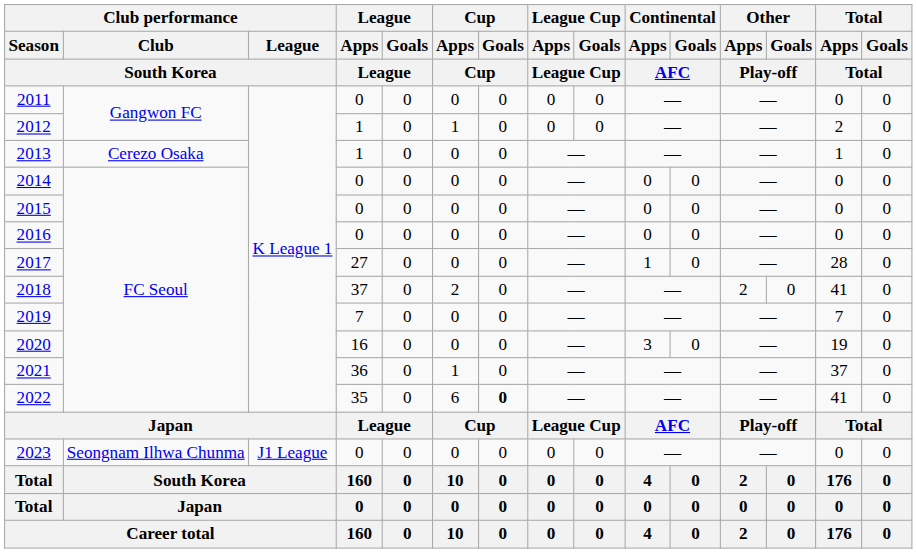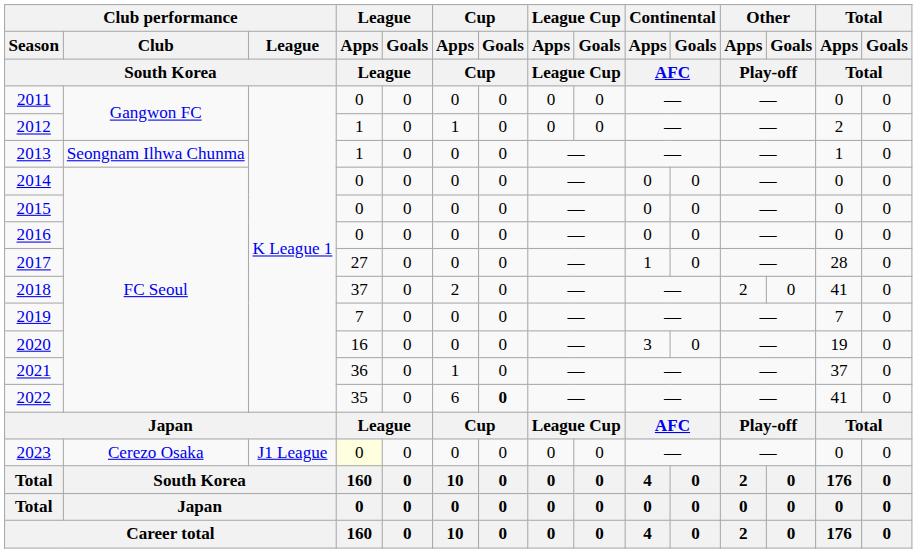 <table class="wikitable" style="text-align:center">
 <tr>
 <th colspan=3>Club performance</th>
 <th colspan=2>League</th>
 <th colspan=2>Cup</th>
 <th colspan=2>League Cup</th>
 <th colspan=2>Continental</th>
 <th colspan=2>Other</th>
 <th colspan=2>Total</th>
 </tr>
 <tr>
 <th>Season</th>
 <th>Club</th>
 <th>League</th>
 <th>Apps</th>
 <th>Goals</th>
 <th>Apps</th>
 <th>Goals</th>
 <th>Apps</th>
 <th>Goals</th>
 <th>Apps</th>
 <th>Goals</th>
 <th>Apps</th>
 <th>Goals</th>
 <th>Apps</th>
 <th>Goals</th>
 </tr>
 <tr>
 <th colspan=3>South Korea</th>
 <th colspan=2>League</th>
 <th colspan=2>Cup</th>
 <th colspan=2>League Cup</th>
 <th colspan=2><a href='#'>AFC</a></th>
 <th colspan=2>Play-off</th>
 <th colspan=2>Total</th>
 </tr>
 <tr>
 <td><a href='#'>2011</a></td>
 <td rowspan=2><a href='#'>Gangwon FC</a></td>
 <td rowspan=12><a href='#'>K League 1</a></td>
 <td>0</td>
 <td>0</td>
 <td>0</td>
 <td>0</td>
 <td>0</td>
 <td>0</td>
 <td colspan=2>—</td>
 <td colspan=2>—</td>
 <td>0</td>
 <td>0</td>
 </tr>
 <tr>
 <td><a href='#'>2012</a></td>
 <td>1</td>
 <td>0</td>
 <td>1</td>
 <td>0</td>
 <td>0</td>
 <td>0</td>
 <td colspan=2>—</td>
 <td colspan=2>—</td>
 <td>2</td>
 <td>0</td>
 </tr>
 <tr>
 <td><a href='#'>2013</a></td>
-<td><a href='#'>Cerezo Osaka</a></td>
+<td><a href='#'>Seongnam Ilhwa Chunma</a></td>
 <td>1</td>
 <td>0</td>
 <td>0</td>
 <td>0</td>
 <td colspan=2>—</td>
 <td colspan=2>—</td>
 <td colspan=2>—</td>
 <td>1</td>
 <td>0</td>
 </tr>
 <tr>
 <td><a href='#'>2014</a></td>
 <td rowspan=9><a href='#'>FC Seoul</a></td>
 <td>0</td>
 <td>0</td>
 <td>0</td>
 <td>0</td>
 <td colspan=2>—</td>
 <td>0</td>
 <td>0</td>
 <td colspan=2>—</td>
 <td>0</td>
 <td>0</td>
 </tr>
 <tr>
 <td><a href='#'>2015</a></td>
 <td>0</td>
 <td>0</td>
 <td>0</td>
 <td>0</td>
 <td colspan=2>—</td>
 <td>0</td>
 <td>0</td>
 <td colspan=2>—</td>
 <td>0</td>
 <td>0</td>
 </tr>
 <tr>
 <td><a href='#'>2016</a></td>
 <td>0</td>
 <td>0</td>
 <td>0</td>
 <td>0</td>
 <td colspan=2>—</td>
 <td>0</td>
 <td>0</td>
 <td colspan=2>—</td>
 <td>0</td>
 <td>0</td>
 </tr>
 <tr>
 <td><a href='#'>2017</a></td>
 <td>27</td>
 <td>0</td>
 <td>0</td>
 <td>0</td>
 <td colspan=2>—</td>
 <td>1</td>
 <td>0</td>
 <td colspan=2>—</td>
 <td>28</td>
 <td>0</td>
 </tr>
 <tr>
 <td><a href='#'>2018</a></td>
 <td>37</td>
 <td>0</td>
 <td>2</td>
 <td>0</td>
 <td colspan=2>—</td>
 <td colspan=2>—</td>
 <td>2</td>
 <td>0</td>
 <td>41</td>
 <td>0</td>
 </tr>
 <tr>
 <td><a href='#'>2019</a></td>
 <td>7</td>
 <td>0</td>
 <td>0</td>
 <td>0</td>
 <td colspan=2>—</td>
 <td colspan=2>—</td>
 <td colspan=2>—</td>
 <td>7</td>
 <td>0</td>
 </tr>
 <tr>
 <td><a href='#'>2020</a></td>
 <td>16</td>
 <td>0</td>
 <td>0</td>
 <td>0</td>
 <td colspan=2>—</td>
 <td>3</td>
 <td>0</td>
 <td colspan=2>—</td>
 <td>19</td>
 <td>0</td>
 </tr>
 <tr>
 <td><a href='#'>2021</a></td>
 <td>36</td>
 <td>0</td>
 <td>1</td>
 <td>0</td>
 <td colspan=2>—</td>
 <td colspan=2>—</td>
 <td colspan=2>—</td>
 <td>37</td>
 <td>0</td>
 </tr>
 <tr>
 <td><a href='#'>2022</a></td>
 <td>35</td>
 <td>0</td>
 <td>6</td>
 <td><strong>0</strong></td>
 <td colspan=2>—</td>
 <td colspan=2>—</td>
 <td colspan=2>—</td>
 <td>41</td>
 <td>0</td>
 </tr>
 <tr>
 <th colspan=3>Japan</th>
 <th colspan=2>League</th>
 <th colspan=2>Cup</th>
 <th colspan=2>League Cup</th>
 <th colspan=2><a href='#'>AFC</a></th>
 <th colspan=2>Play-off</th>
 <th colspan=2>Total</th>
 </tr>
 <tr>
 <td><a href='#'>2023</a></td>
-<td><a href='#'>Seongnam Ilhwa Chunma</a></td>
+<td><a href='#'>Cerezo Osaka</a></td>
 <td><a href='#'>J1 League</a></td>
-<td>0</td>
+<td style="background: lightyellow;">0</td>
 <td>0</td>
 <td>0</td>
 <td>0</td>
 <td>0</td>
 <td>0</td>
 <td colspan=2>—</td>
 <td colspan=2>—</td>
 <td>0</td>
 <td>0</td>
 </tr>
 <tr>
 <th>Total</th>
 <th colspan=2>South Korea</th>
 <th>160</th>
 <th>0</th>
 <th>10</th>
 <th>0</th>
 <th>0</th>
 <th>0</th>
 <th>4</th>
 <th>0</th>
 <th>2</th>
 <th>0</th>
 <th>176</th>
 <th>0</th>
 </tr>
 <tr>
 <th>Total</th>
 <th colspan=2>Japan</th>
 <th>0</th>
 <th>0</th>
 <th>0</th>
 <th>0</th>
 <th>0</th>
 <th>0</th>
 <th>0</th>
 <th>0</th>
 <th>0</th>
 <th>0</th>
 <th>0</th>
 <th>0</th>
 </tr>
 <tr>
 <th colspan=3>Career total</th>
 <th>160</th>
 <th>0</th>
 <th>10</th>
 <th>0</th>
 <th>0</th>
 <th>0</th>
 <th>4</th>
 <th>0</th>
 <th>2</th>
 <th>0</th>
 <th>176</th>
 <th>0</th>
 </tr>
 </table>
